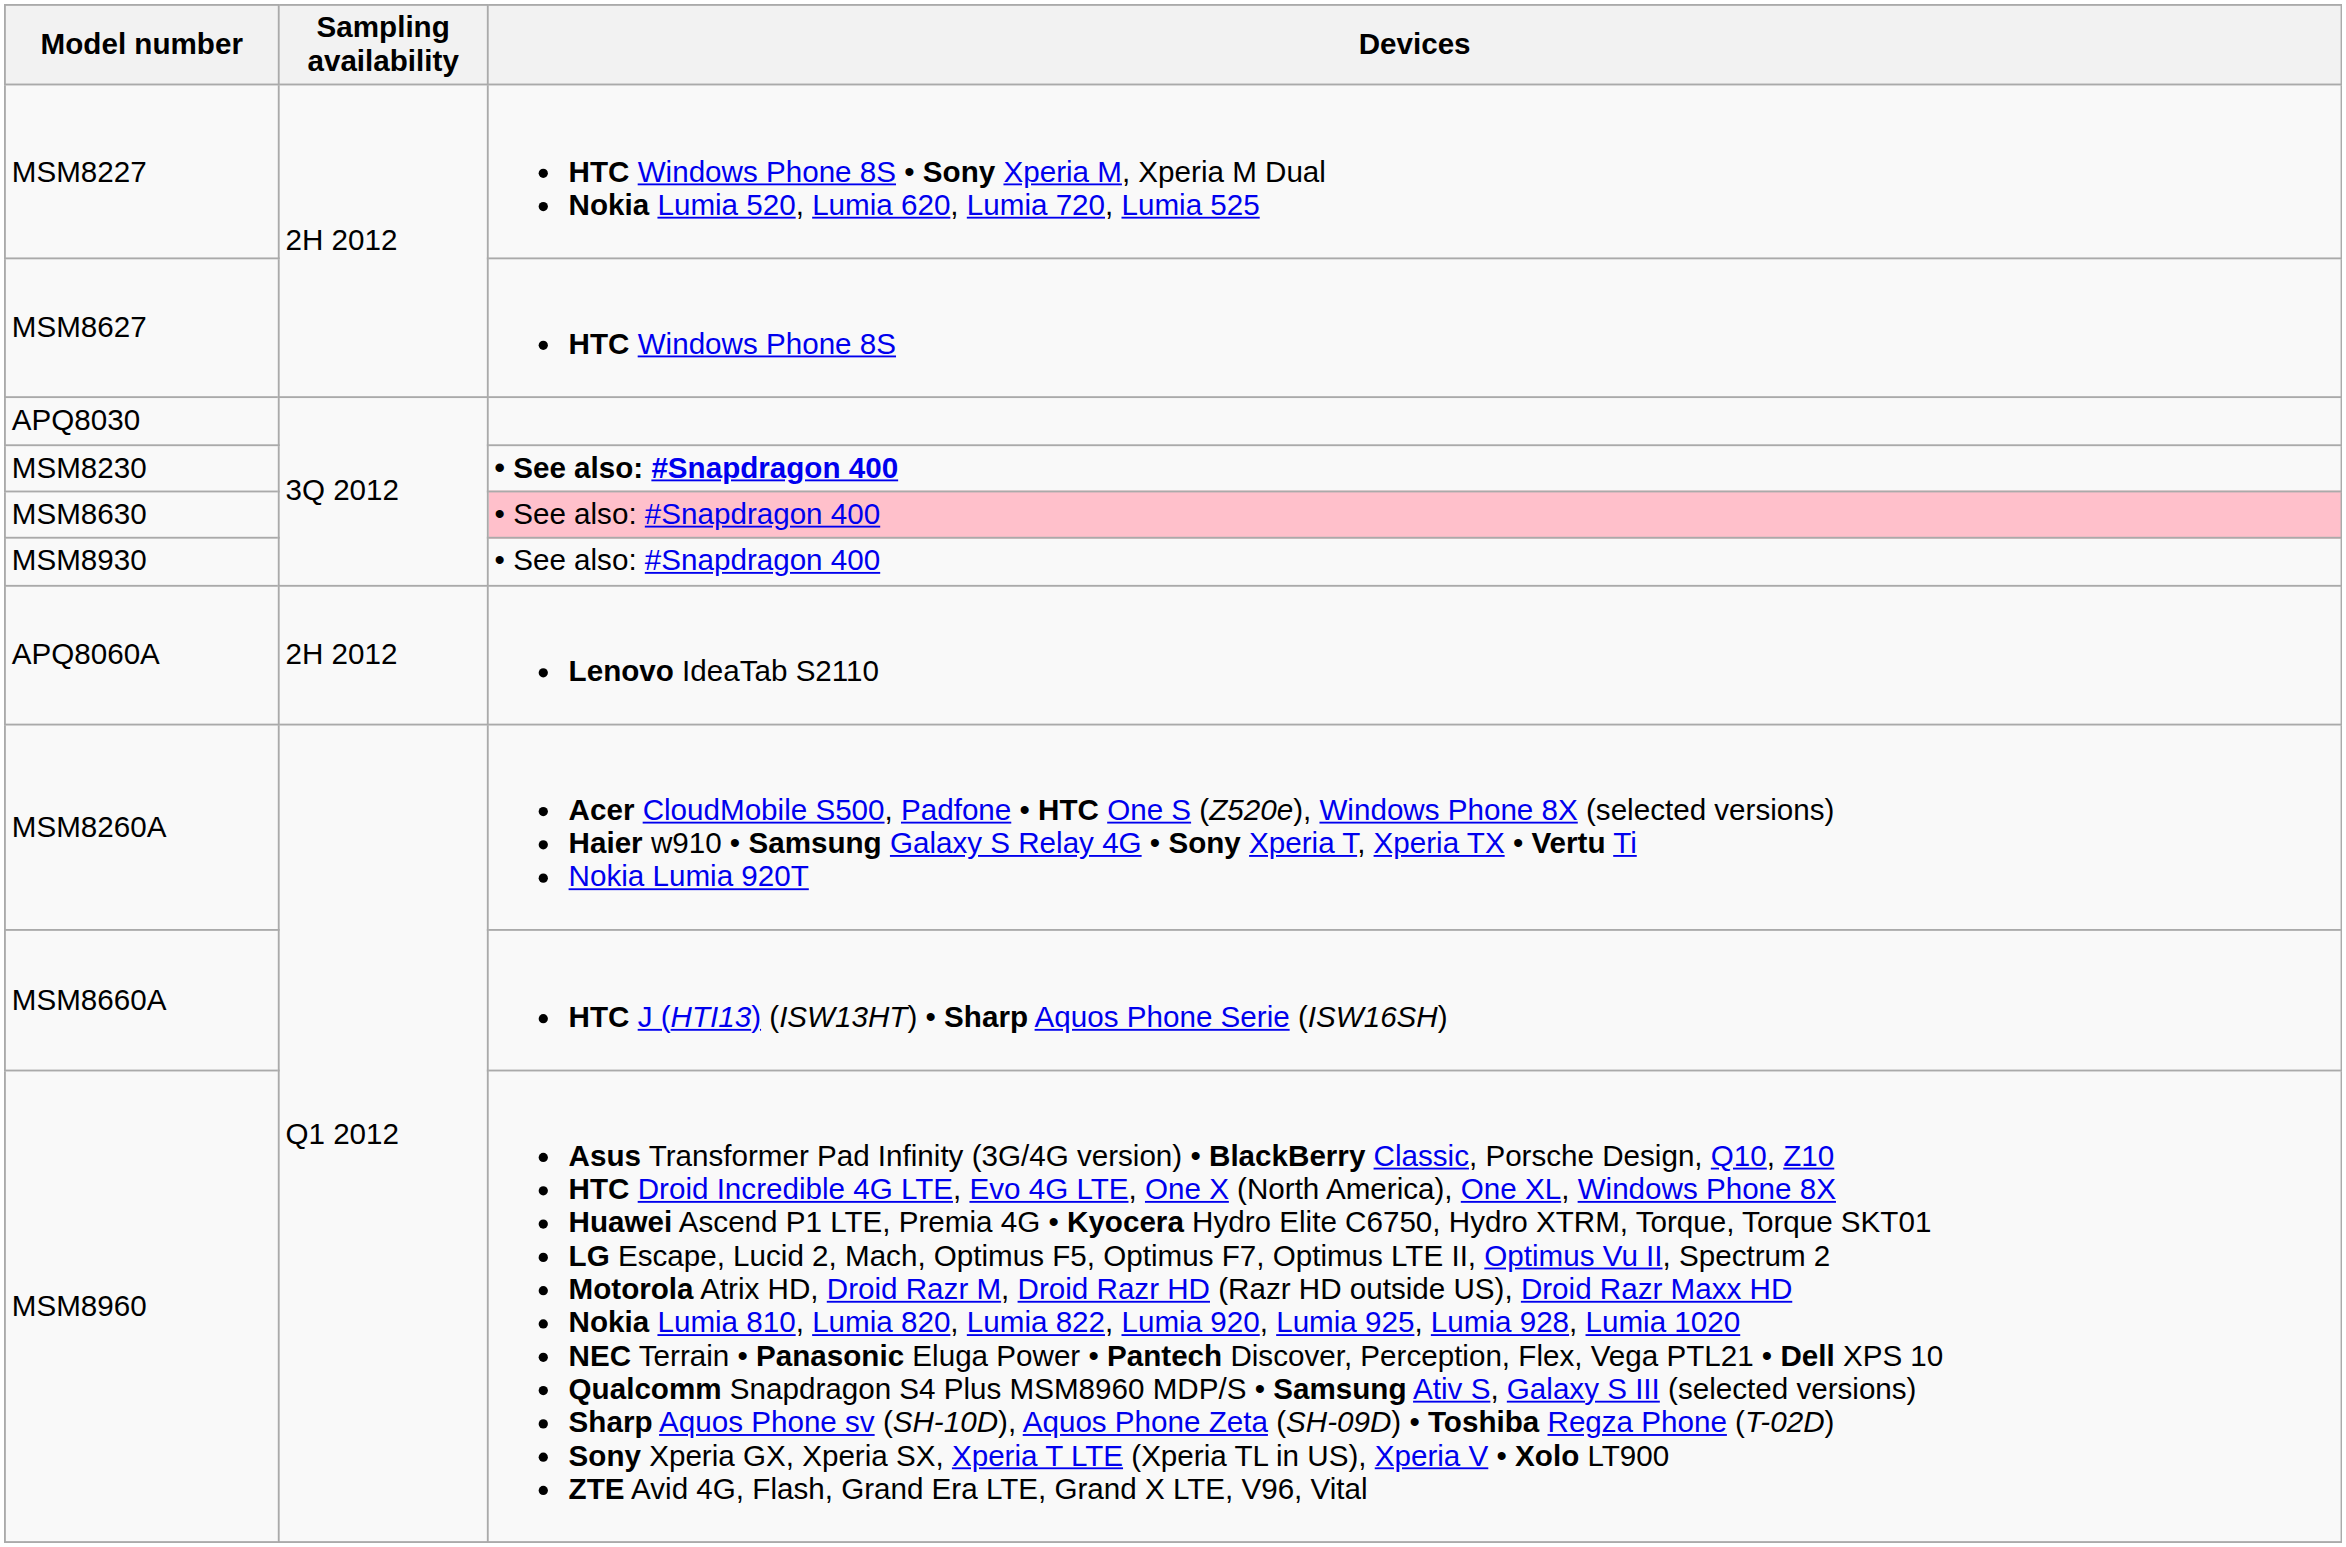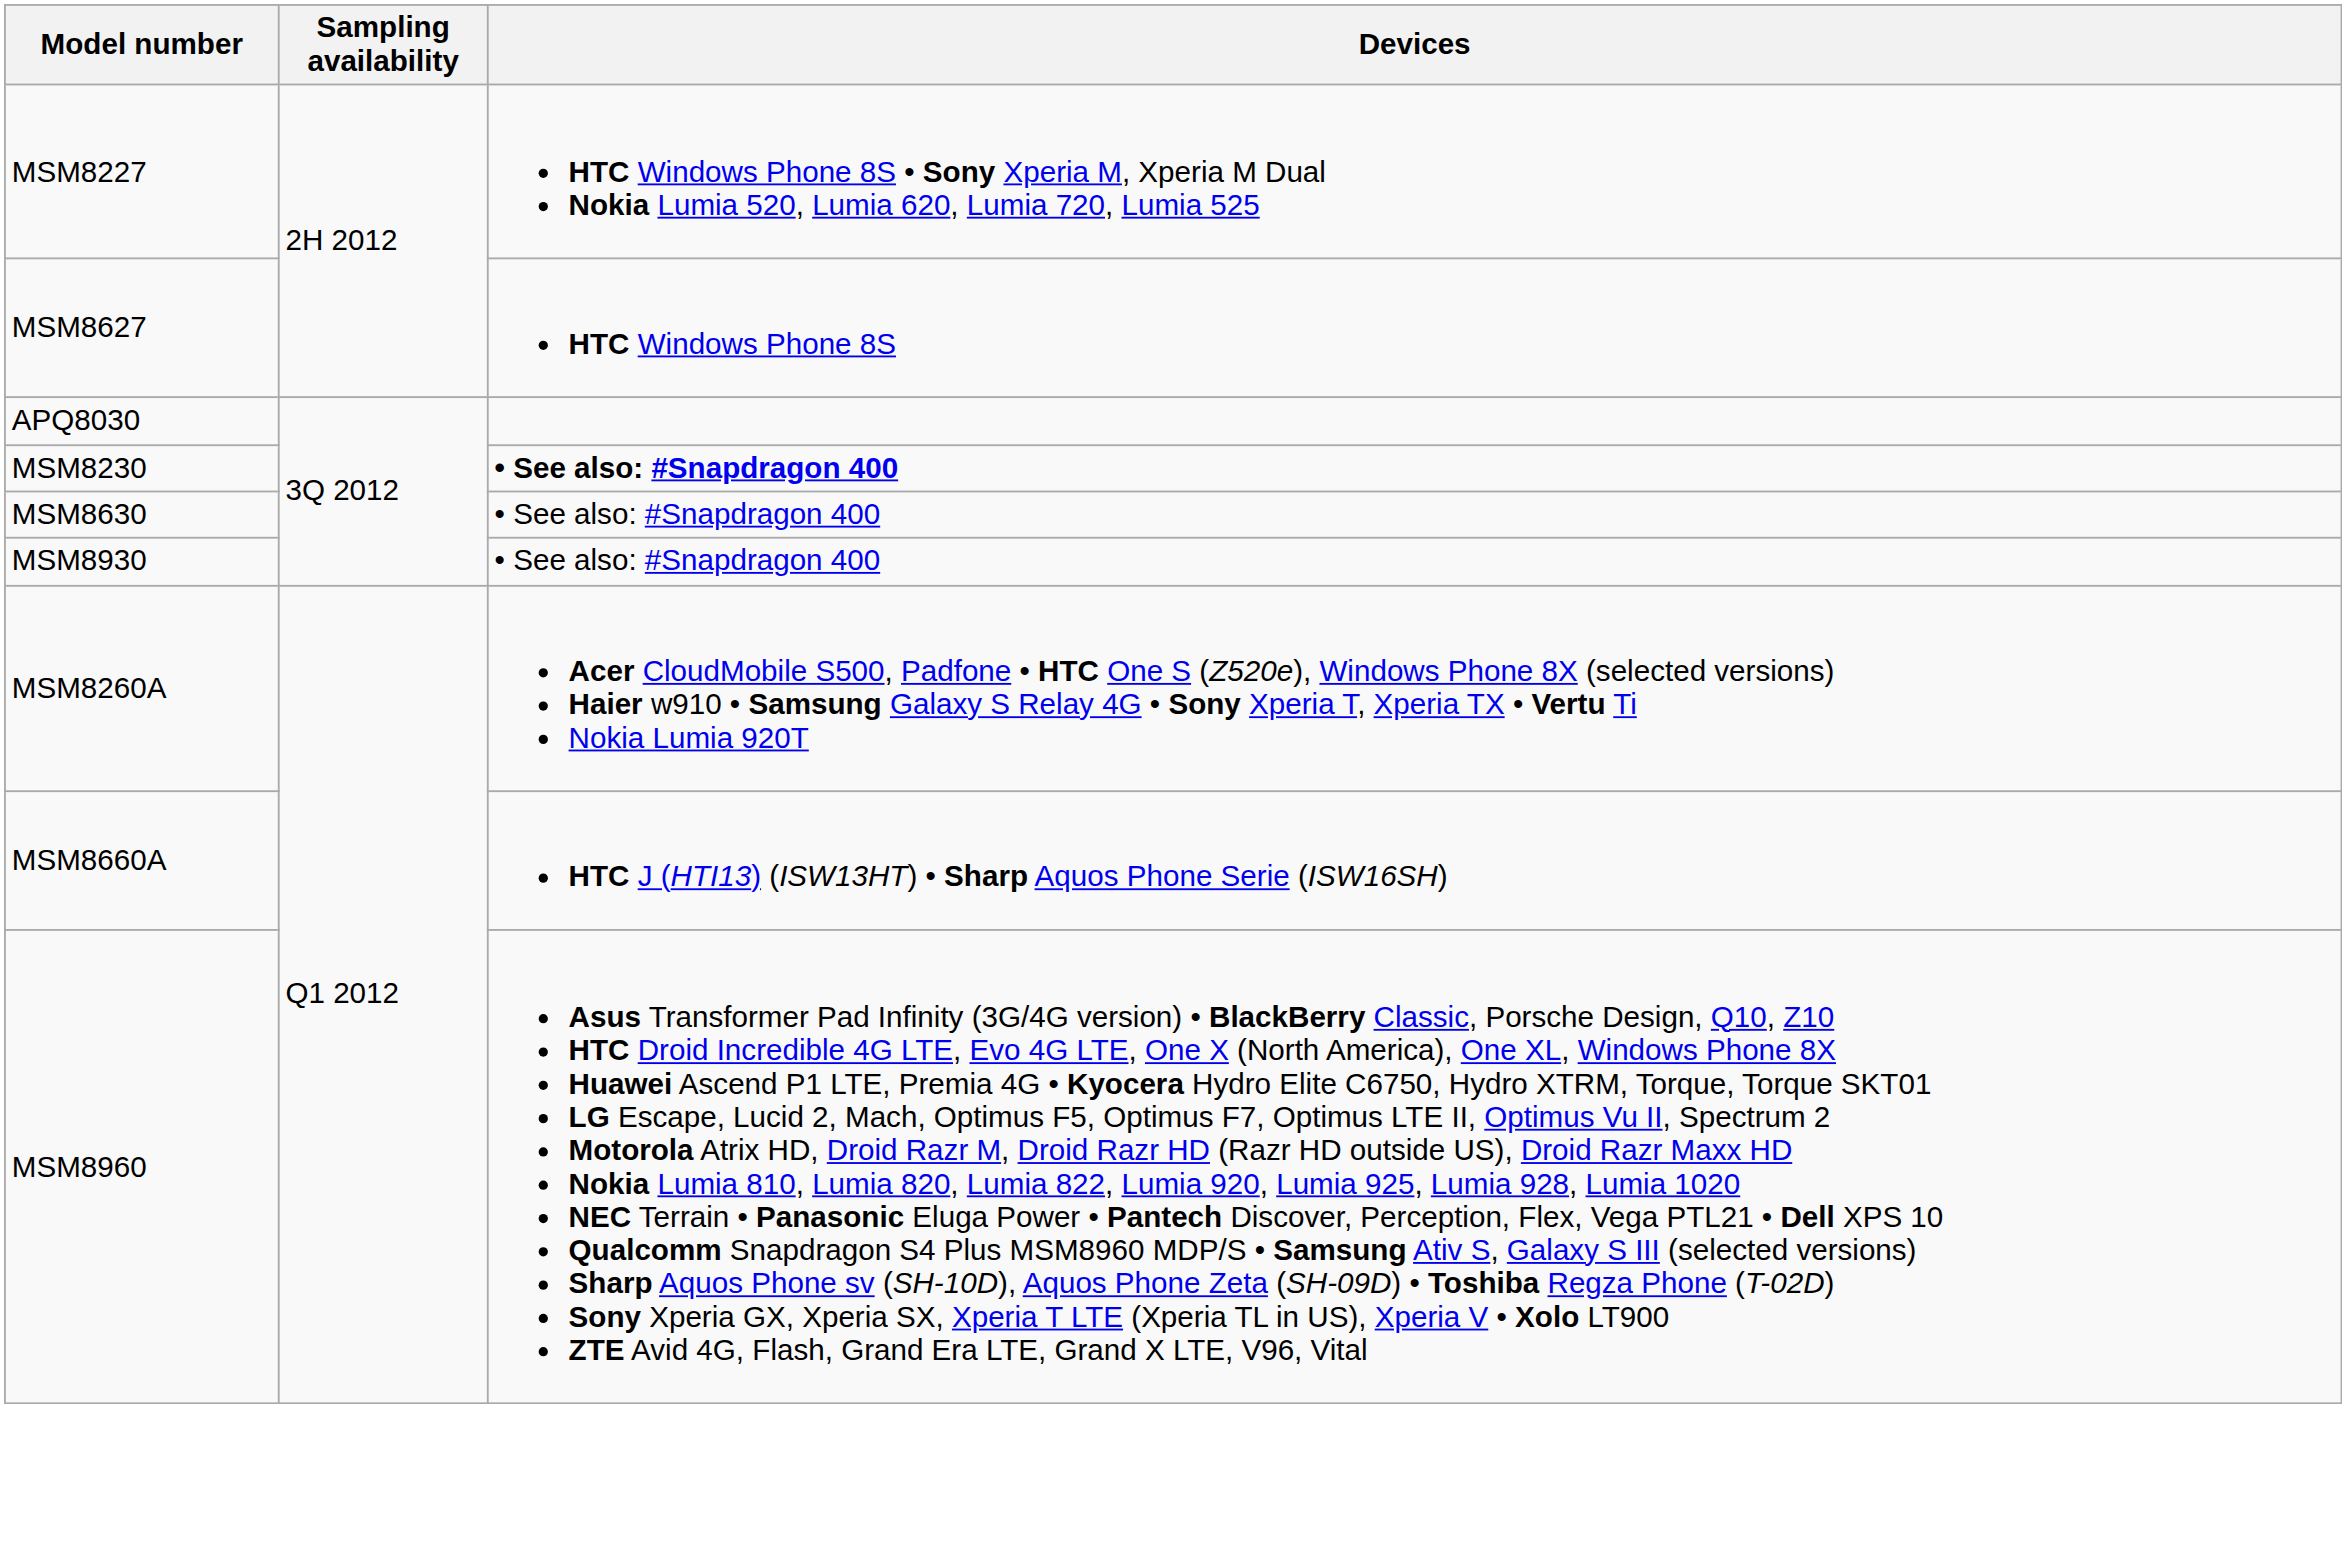 <table class="wikitable" style="width:100%">
 <tr>
 <th>Model number</th>
 <th>Sampling<br>availability</th>
 <th>Devices</th>
 </tr>
 <tr>
 <td>MSM8227</td>
 <td rowspan="2">2H 2012</td>
 <td><br><ul><li><strong>HTC</strong> <a href='#'>Windows Phone 8S</a> • <strong>Sony</strong> <a href='#'>Xperia M</a>, Xperia M Dual</li><li><strong>Nokia</strong> <a href='#'>Lumia 520</a>, <a href='#'>Lumia 620</a>, <a href='#'>Lumia 720</a>, <a href='#'>Lumia 525</a></li></ul></td>
 </tr>
 <tr>
 <td>MSM8627</td>
 <td><br><ul><li><strong>HTC</strong> <a href='#'>Windows Phone 8S</a></li></ul></td>
 </tr>
 <tr>
 <td>APQ8030</td>
 <td rowspan="4">3Q 2012</td>
 <td></td>
 </tr>
 <tr>
 <td>MSM8230</td>
 <td><strong>• See also: <a href='#'>#Snapdragon 400</a></strong></td>
 </tr>
 <tr>
 <td>MSM8630</td>
-<td style="background: pink;">• See also: <a href='#'>#Snapdragon 400</a></td>
+<td>• See also: <a href='#'>#Snapdragon 400</a></td>
 </tr>
 <tr>
 <td>MSM8930</td>
 <td>• See also: <a href='#'>#Snapdragon 400</a></td>
-</tr>
-<tr>
-<td>APQ8060A</td>
-<td>2H 2012</td>
-<td><br><ul><li><strong>Lenovo</strong> IdeaTab S2110</li></ul></td>
 </tr>
 <tr>
 <td>MSM8260A</td>
 <td rowspan="3">Q1 2012</td>
 <td><br><ul><li><strong>Acer</strong> <a href='#'>CloudMobile S500</a>, <a href='#'>Padfone</a> • <strong>HTC</strong> <a href='#'>One S</a> (<em>Z520e</em>), <a href='#'>Windows Phone 8X</a> (selected versions)</li><li><strong>Haier</strong> w910 • <strong>Samsung</strong> <a href='#'>Galaxy S Relay 4G</a> • <strong>Sony</strong> <a href='#'>Xperia T</a>, <a href='#'>Xperia TX</a> • <strong>Vertu</strong> <a href='#'>Ti</a></li><li><a href='#'>Nokia Lumia 920T</a></li></ul></td>
 </tr>
 <tr>
 <td>MSM8660A</td>
 <td><br><ul><li><strong>HTC</strong> <a href='#'>J (<em>HTI13</em>)</a> (<em>ISW13HT</em>) • <strong>Sharp</strong> <a href='#'>Aquos Phone Serie</a> (<em>ISW16SH</em>)</li></ul></td>
 </tr>
 <tr>
 <td>MSM8960<br></td>
 <td><br><ul><li><strong>Asus</strong> Transformer Pad Infinity (3G/4G version) • <strong>BlackBerry</strong> <a href='#'>Classic</a>, Porsche Design, <a href='#'>Q10</a>, <a href='#'>Z10</a></li><li><strong>HTC</strong> <a href='#'>Droid Incredible 4G LTE</a>, <a href='#'>Evo 4G LTE</a>, <a href='#'>One X</a> (North America), <a href='#'>One XL</a>, <a href='#'>Windows Phone 8X</a></li><li><strong>Huawei</strong> Ascend P1 LTE, Premia 4G • <strong>Kyocera</strong> Hydro Elite C6750, Hydro XTRM, Torque, Torque SKT01</li><li><strong>LG</strong> Escape, Lucid 2, Mach, Optimus F5, Optimus F7, Optimus LTE II, <a href='#'>Optimus Vu II</a>, Spectrum 2</li><li><strong>Motorola</strong> Atrix HD, <a href='#'>Droid Razr M</a>, <a href='#'>Droid Razr HD</a> (Razr HD outside US), <a href='#'>Droid Razr Maxx HD</a></li><li><strong>Nokia</strong> <a href='#'>Lumia 810</a>, <a href='#'>Lumia 820</a>, <a href='#'>Lumia 822</a>, <a href='#'>Lumia 920</a>, <a href='#'>Lumia 925</a>, <a href='#'>Lumia 928</a>, <a href='#'>Lumia 1020</a></li><li><strong>NEC</strong> Terrain • <strong>Panasonic</strong> Eluga Power • <strong>Pantech</strong> Discover, Perception, Flex, Vega PTL21 • <strong>Dell</strong> XPS 10</li><li><strong>Qualcomm</strong> Snapdragon S4 Plus MSM8960 MDP/S • <strong>Samsung</strong> <a href='#'>Ativ S</a>, <a href='#'>Galaxy S III</a> (selected versions)</li><li><strong>Sharp</strong> <a href='#'>Aquos Phone sv</a> (<em>SH-10D</em>), <a href='#'>Aquos Phone Zeta</a> (<em>SH-09D</em>) • <strong>Toshiba</strong> <a href='#'>Regza Phone</a> (<em>T-02D</em>)</li><li><strong>Sony</strong> Xperia GX, Xperia SX, <a href='#'>Xperia T LTE</a> (Xperia TL in US), <a href='#'>Xperia V</a> • <strong>Xolo</strong> LT900</li><li><strong>ZTE</strong> Avid 4G, Flash, Grand Era LTE, Grand X LTE, V96, Vital</li></ul></td>
 </tr>
 <tr>
 </tr>
 </table>
